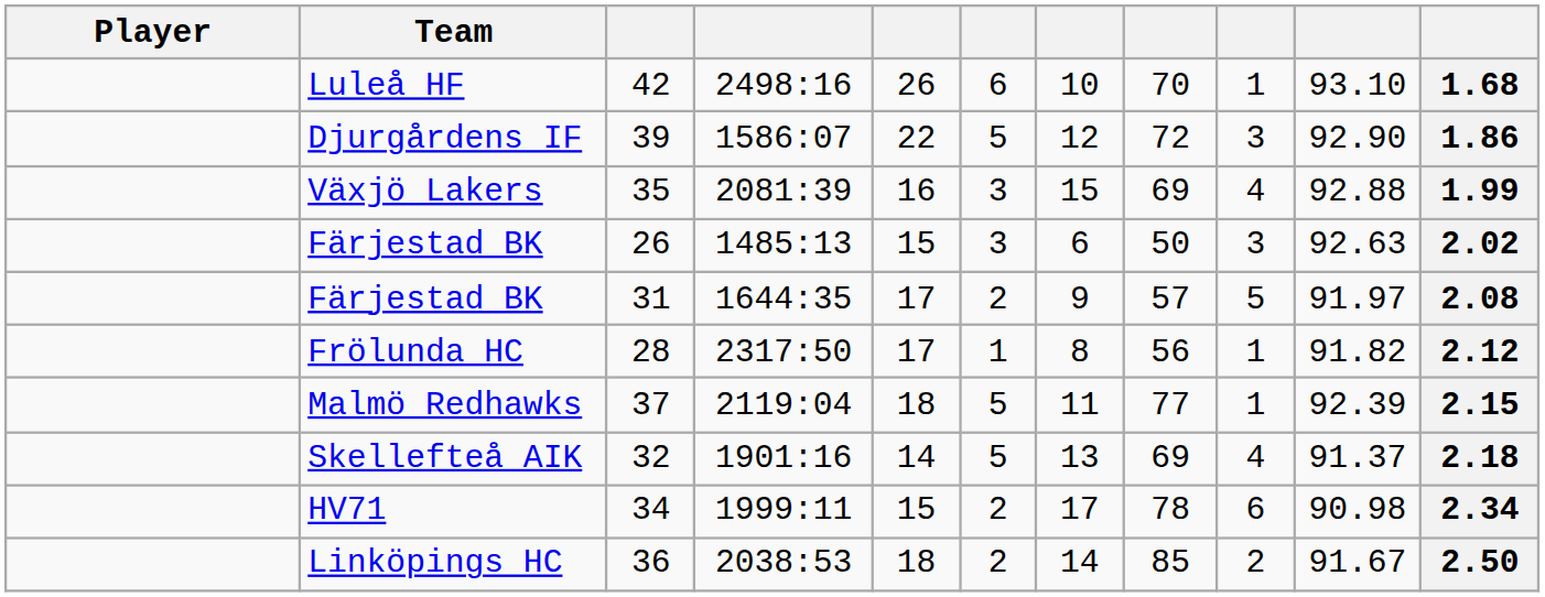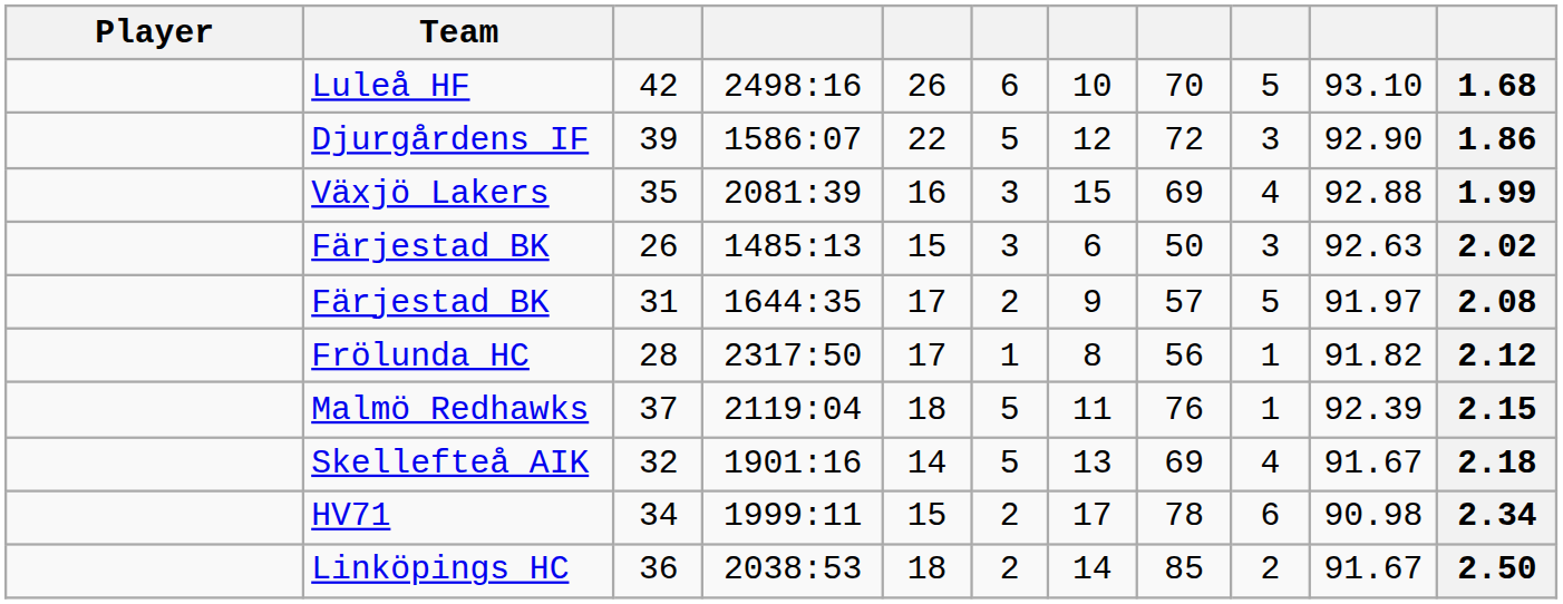 <table class="wikitable sortable" style="text-align: center">
 <tr>
 <th style="width: 15em;">Player</th>
 <th style="width: 12em;">Team</th>
 <th style="width: 3.5em;"></th>
 <th style="width: 6em;"></th>
 <th style="width: 3.5em;"></th>
 <th style="width: 3.5em;"></th>
 <th style="width: 3.5em;"></th>
 <th style="width: 4em;"></th>
 <th style="width: 3.5em;"></th>
 <th style="width: 4em;"></th>
 <th style="width: 4em;"></th>
 </tr>
 <tr>
 <td style="text-align:left;"> </td>
 <td style="text-align:left;"><a href='#'>Luleå HF</a></td>
 <td>42</td>
 <td>2498:16</td>
 <td>26</td>
 <td>6</td>
 <td>10</td>
 <td>70</td>
-<td>1</td>
+<td>5</td>
 <td>93.10</td>
 <th>1.68</th>
 </tr>
 <tr>
 <td style="text-align:left;"> </td>
 <td style="text-align:left;"><a href='#'>Djurgårdens IF</a></td>
 <td>39</td>
 <td>1586:07</td>
 <td>22</td>
 <td>5</td>
 <td>12</td>
 <td>72</td>
 <td>3</td>
 <td>92.90</td>
 <th>1.86</th>
 </tr>
 <tr>
 <td style="text-align:left;"> </td>
 <td style="text-align:left;"><a href='#'>Växjö Lakers</a></td>
 <td>35</td>
 <td>2081:39</td>
 <td>16</td>
 <td>3</td>
 <td>15</td>
 <td>69</td>
 <td>4</td>
 <td>92.88</td>
 <th>1.99</th>
 </tr>
 <tr>
 <td style="text-align:left;"> </td>
 <td style="text-align:left;"><a href='#'>Färjestad BK</a></td>
 <td>26</td>
 <td>1485:13</td>
 <td>15</td>
 <td>3</td>
 <td>6</td>
 <td>50</td>
 <td>3</td>
 <td>92.63</td>
 <th>2.02</th>
 </tr>
 <tr>
 <td style="text-align:left;"> </td>
 <td style="text-align:left;"><a href='#'>Färjestad BK</a></td>
 <td>31</td>
 <td>1644:35</td>
 <td>17</td>
 <td>2</td>
 <td>9</td>
 <td>57</td>
 <td>5</td>
 <td>91.97</td>
 <th>2.08</th>
 </tr>
 <tr>
 <td style="text-align:left;"> </td>
 <td style="text-align:left;"><a href='#'>Frölunda HC</a></td>
 <td>28</td>
 <td>2317:50</td>
 <td>17</td>
 <td>1</td>
 <td>8</td>
 <td>56</td>
 <td>1</td>
 <td>91.82</td>
 <th>2.12</th>
 </tr>
 <tr>
 <td style="text-align:left;"> </td>
 <td style="text-align:left;"><a href='#'>Malmö Redhawks</a></td>
 <td>37</td>
 <td>2119:04</td>
 <td>18</td>
 <td>5</td>
 <td>11</td>
-<td>77</td>
+<td>76</td>
 <td>1</td>
 <td>92.39</td>
 <th>2.15</th>
 </tr>
 <tr>
 <td style="text-align:left;"> </td>
 <td style="text-align:left;"><a href='#'>Skellefteå AIK</a></td>
 <td>32</td>
 <td>1901:16</td>
 <td>14</td>
 <td>5</td>
 <td>13</td>
 <td>69</td>
 <td>4</td>
-<td>91.37</td>
+<td>91.67</td>
 <th>2.18</th>
 </tr>
 <tr>
 <td style="text-align:left;"> </td>
 <td style="text-align:left;"><a href='#'>HV71</a></td>
 <td>34</td>
 <td>1999:11</td>
 <td>15</td>
 <td>2</td>
 <td>17</td>
 <td>78</td>
 <td>6</td>
 <td>90.98</td>
 <th>2.34</th>
 </tr>
 <tr>
 <td style="text-align:left;"> </td>
 <td style="text-align:left;"><a href='#'>Linköpings HC</a></td>
 <td>36</td>
 <td>2038:53</td>
 <td>18</td>
 <td>2</td>
 <td>14</td>
 <td>85</td>
 <td>2</td>
 <td>91.67</td>
 <th>2.50</th>
 </tr>
 </table>
